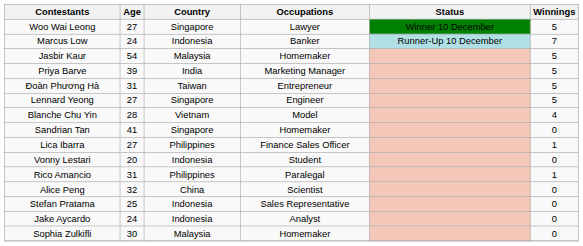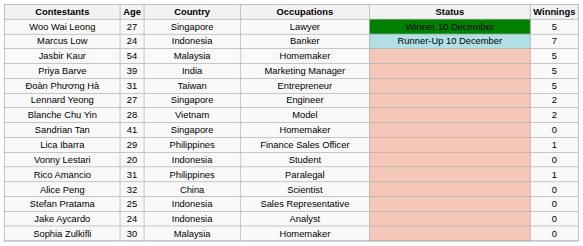 <table class="wikitable sortable" style="text-align:center; font-size:90%; width:100%;">
 <tr style="background:lightgreen;">
 <th style="width:18%;">Contestants</th>
 <th style="width:2%;">Age</th>
 <th style="width:15%;">Country</th>
 <th style="width:20%;">Occupations</th>
 <th style="width:25%;">Status</th>
 <th style="width:2%;">Winnings</th>
 </tr>
 <tr>
 <td>Woo Wai Leong</td>
 <td>27</td>
 <td>Singapore</td>
 <td>Lawyer</td>
 <td style="background:green;"><span>Winner 10 December</span></td>
 <td>5</td>
 </tr>
 <tr>
 <td>Marcus Low</td>
 <td>24</td>
 <td>Indonesia</td>
 <td>Banker</td>
 <td style="background:#B0E0E6;">Runner-Up 10 December</td>
 <td>7</td>
 </tr>
 <tr>
 <td>Jasbir Kaur</td>
 <td>54</td>
 <td>Malaysia</td>
 <td>Homemaker</td>
 <td style="background:#f4c7b8; text-align:center;" rowspan="1"></td>
 <td>5</td>
 </tr>
 <tr>
 <td>Priya Barve</td>
 <td>39</td>
 <td>India</td>
 <td>Marketing Manager</td>
 <td style="background:#f4c7b8; text-align:center;" rowspan="1"></td>
 <td>5</td>
 </tr>
 <tr>
 <td>Đoàn Phương Hà</td>
 <td>31</td>
 <td>Taiwan</td>
 <td>Entrepreneur</td>
 <td style="background:#f4c7b8; text-align:center;" rowspan="1"></td>
 <td>5</td>
 </tr>
 <tr>
 <td>Lennard Yeong</td>
 <td>27</td>
 <td>Singapore</td>
 <td>Engineer</td>
 <td style="background:#f4c7b8; text-align:center;" rowspan="1"></td>
-<td>5</td>
+<td>2</td>
 </tr>
 <tr>
 <td>Blanche Chu Yin</td>
 <td>28</td>
 <td>Vietnam</td>
 <td>Model</td>
 <td style="background:#f4c7b8; text-align:center;" rowspan="1"></td>
-<td>4</td>
+<td>2</td>
 </tr>
 <tr>
 <td>Sandrian Tan</td>
 <td>41</td>
 <td>Singapore</td>
 <td>Homemaker</td>
 <td style="background:#f4c7b8; text-align:center;" rowspan="1"></td>
 <td>0</td>
 </tr>
 <tr>
 <td>Lica Ibarra</td>
-<td>27</td>
+<td>29</td>
 <td>Philippines</td>
 <td>Finance Sales Officer</td>
 <td style="background:#f4c7b8; text-align:center;" rowspan="1"></td>
 <td>1</td>
 </tr>
 <tr>
 <td>Vonny Lestari</td>
 <td>20</td>
 <td>Indonesia</td>
 <td>Student</td>
 <td style="background:#f4c7b8; text-align:center;" rowspan="1"></td>
 <td>0</td>
 </tr>
 <tr>
 <td>Rico Amancio</td>
 <td>31</td>
 <td>Philippines</td>
 <td>Paralegal</td>
 <td style="background:#f4c7b8; text-align:center;" rowspan="1"></td>
 <td>1</td>
 </tr>
 <tr>
 <td>Alice Peng</td>
 <td>32</td>
 <td>China</td>
 <td>Scientist</td>
 <td style="background:#f4c7b8; text-align:center;" rowspan="1"></td>
 <td>0</td>
 </tr>
 <tr>
 <td>Stefan Pratama</td>
 <td>25</td>
 <td>Indonesia</td>
 <td>Sales Representative</td>
 <td style="background:#f4c7b8; text-align:center;" rowspan="1"></td>
 <td>0</td>
 </tr>
 <tr>
 <td>Jake Aycardo</td>
 <td>24</td>
 <td>Indonesia</td>
 <td>Analyst</td>
 <td style="background:#f4c7b8; text-align:center;" rowspan="1"></td>
 <td>0</td>
 </tr>
 <tr>
 <td>Sophia Zulkifli</td>
 <td>30</td>
 <td>Malaysia</td>
 <td>Homemaker</td>
 <td style="background:#f4c7b8; text-align:center;" rowspan="1"></td>
 <td>0</td>
 </tr>
 <tr>
 </tr>
 </table>
